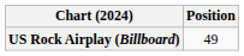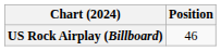 <table class="wikitable plainrowheaders" style="text-align: center">
 <tr>
 <th scope="col">Chart (2024)</th>
 <th scope="col">Position</th>
 </tr>
 <tr>
 <th scope="row">US Rock Airplay (<em>Billboard</em>)</th>
-<td>49</td>
+<td>46</td>
 </tr>
 </table>
